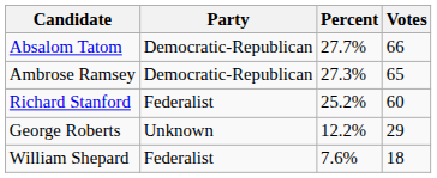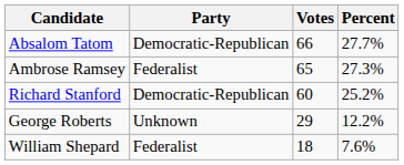 <table class=wikitable>
 <tr>
 <th>Candidate</th>
 <th>Party</th>
+<th>Votes</th>
 <th>Percent</th>
-<th>Votes</th>
 </tr>
 <tr>
 <td><a href='#'>Absalom Tatom</a></td>
 <td>Democratic-Republican</td>
+<td>66</td>
 <td>27.7%</td>
-<td>66</td>
 </tr>
 <tr>
 <td>Ambrose Ramsey</td>
-<td>Democratic-Republican</td>
+<td>Federalist</td>
+<td>65</td>
 <td>27.3%</td>
-<td>65</td>
 </tr>
 <tr>
 <td><a href='#'>Richard Stanford</a></td>
-<td>Federalist</td>
+<td>Democratic-Republican</td>
+<td>60</td>
 <td>25.2%</td>
-<td>60</td>
 </tr>
 <tr>
 <td>George Roberts</td>
 <td>Unknown</td>
+<td>29</td>
 <td>12.2%</td>
-<td>29</td>
 </tr>
 <tr>
 <td>William Shepard</td>
 <td>Federalist</td>
+<td>18</td>
 <td>7.6%</td>
-<td>18</td>
 </tr>
 </table>
